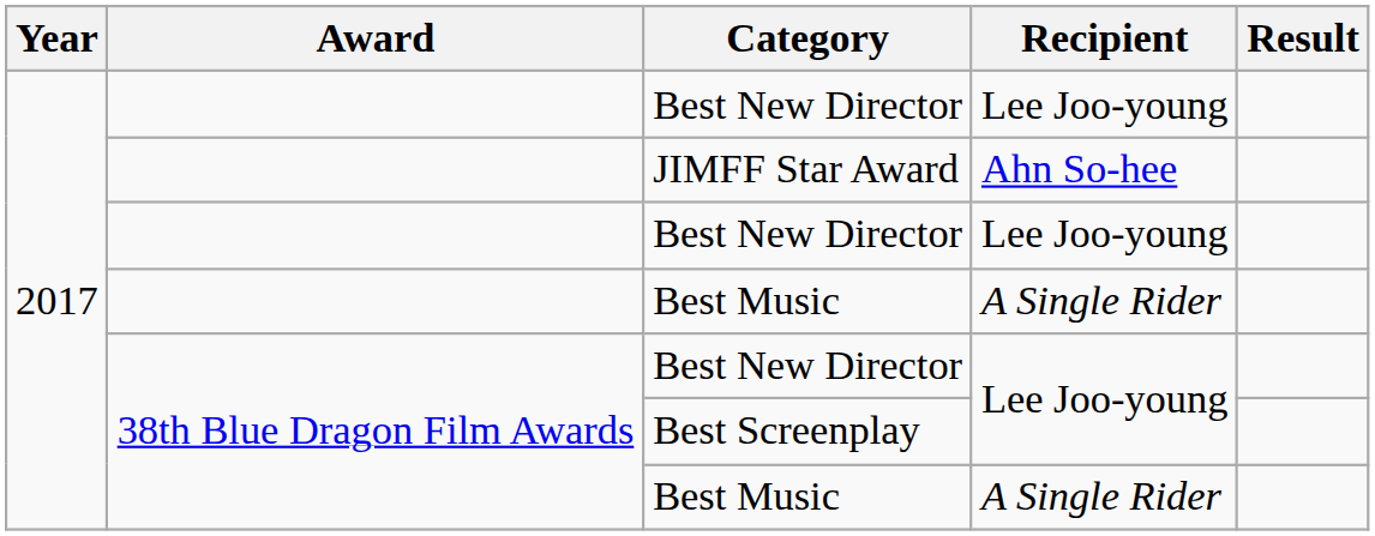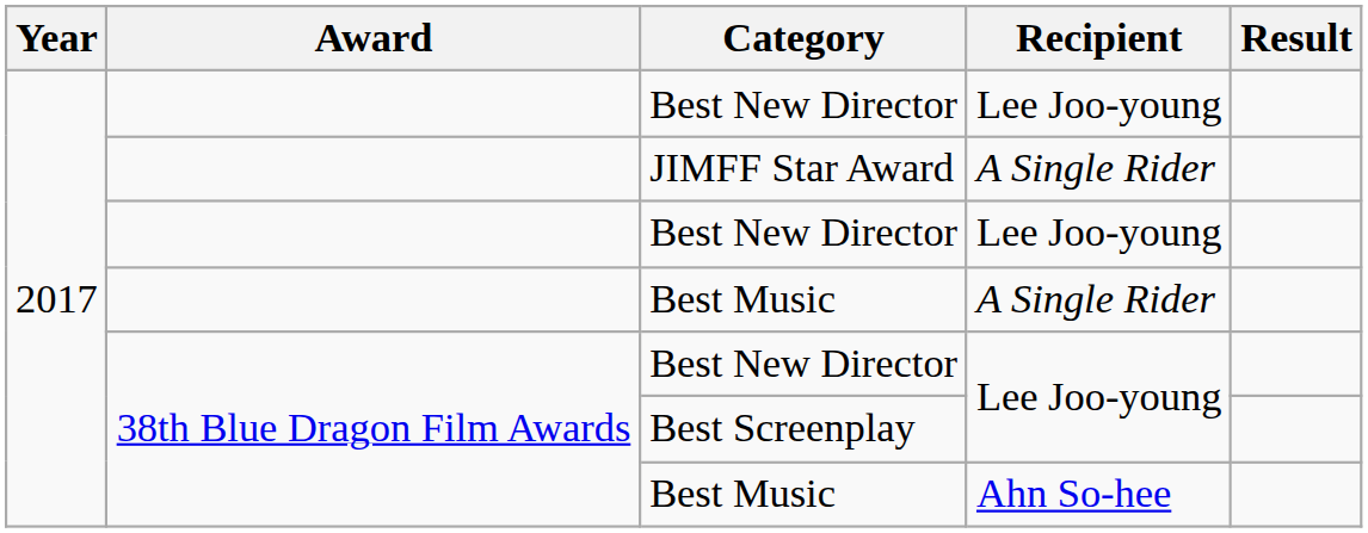 <table class="wikitable">
 <tr>
 <th>Year</th>
 <th>Award</th>
 <th>Category</th>
 <th>Recipient</th>
 <th>Result</th>
 </tr>
 <tr>
 <td rowspan="7">2017</td>
 <td></td>
 <td>Best New Director</td>
 <td>Lee Joo-young</td>
 <td></td>
 </tr>
 <tr>
 <td></td>
 <td>JIMFF Star Award</td>
-<td><a href='#'>Ahn So-hee</a></td>
+<td><em>A Single Rider</em></td>
 <td></td>
 </tr>
 <tr>
 <td></td>
 <td>Best New Director</td>
 <td>Lee Joo-young</td>
 <td></td>
 </tr>
 <tr>
 <td></td>
 <td>Best Music</td>
 <td><em>A Single Rider</em></td>
 <td></td>
 </tr>
 <tr>
 <td rowspan="3"><a href='#'>38th Blue Dragon Film Awards</a></td>
 <td>Best New Director</td>
 <td rowspan="2">Lee Joo-young</td>
 <td></td>
 </tr>
 <tr>
 <td>Best Screenplay</td>
 <td></td>
 </tr>
 <tr>
 <td>Best Music</td>
-<td><em>A Single Rider</em></td>
+<td><a href='#'>Ahn So-hee</a></td>
 <td></td>
 </tr>
 </table>
